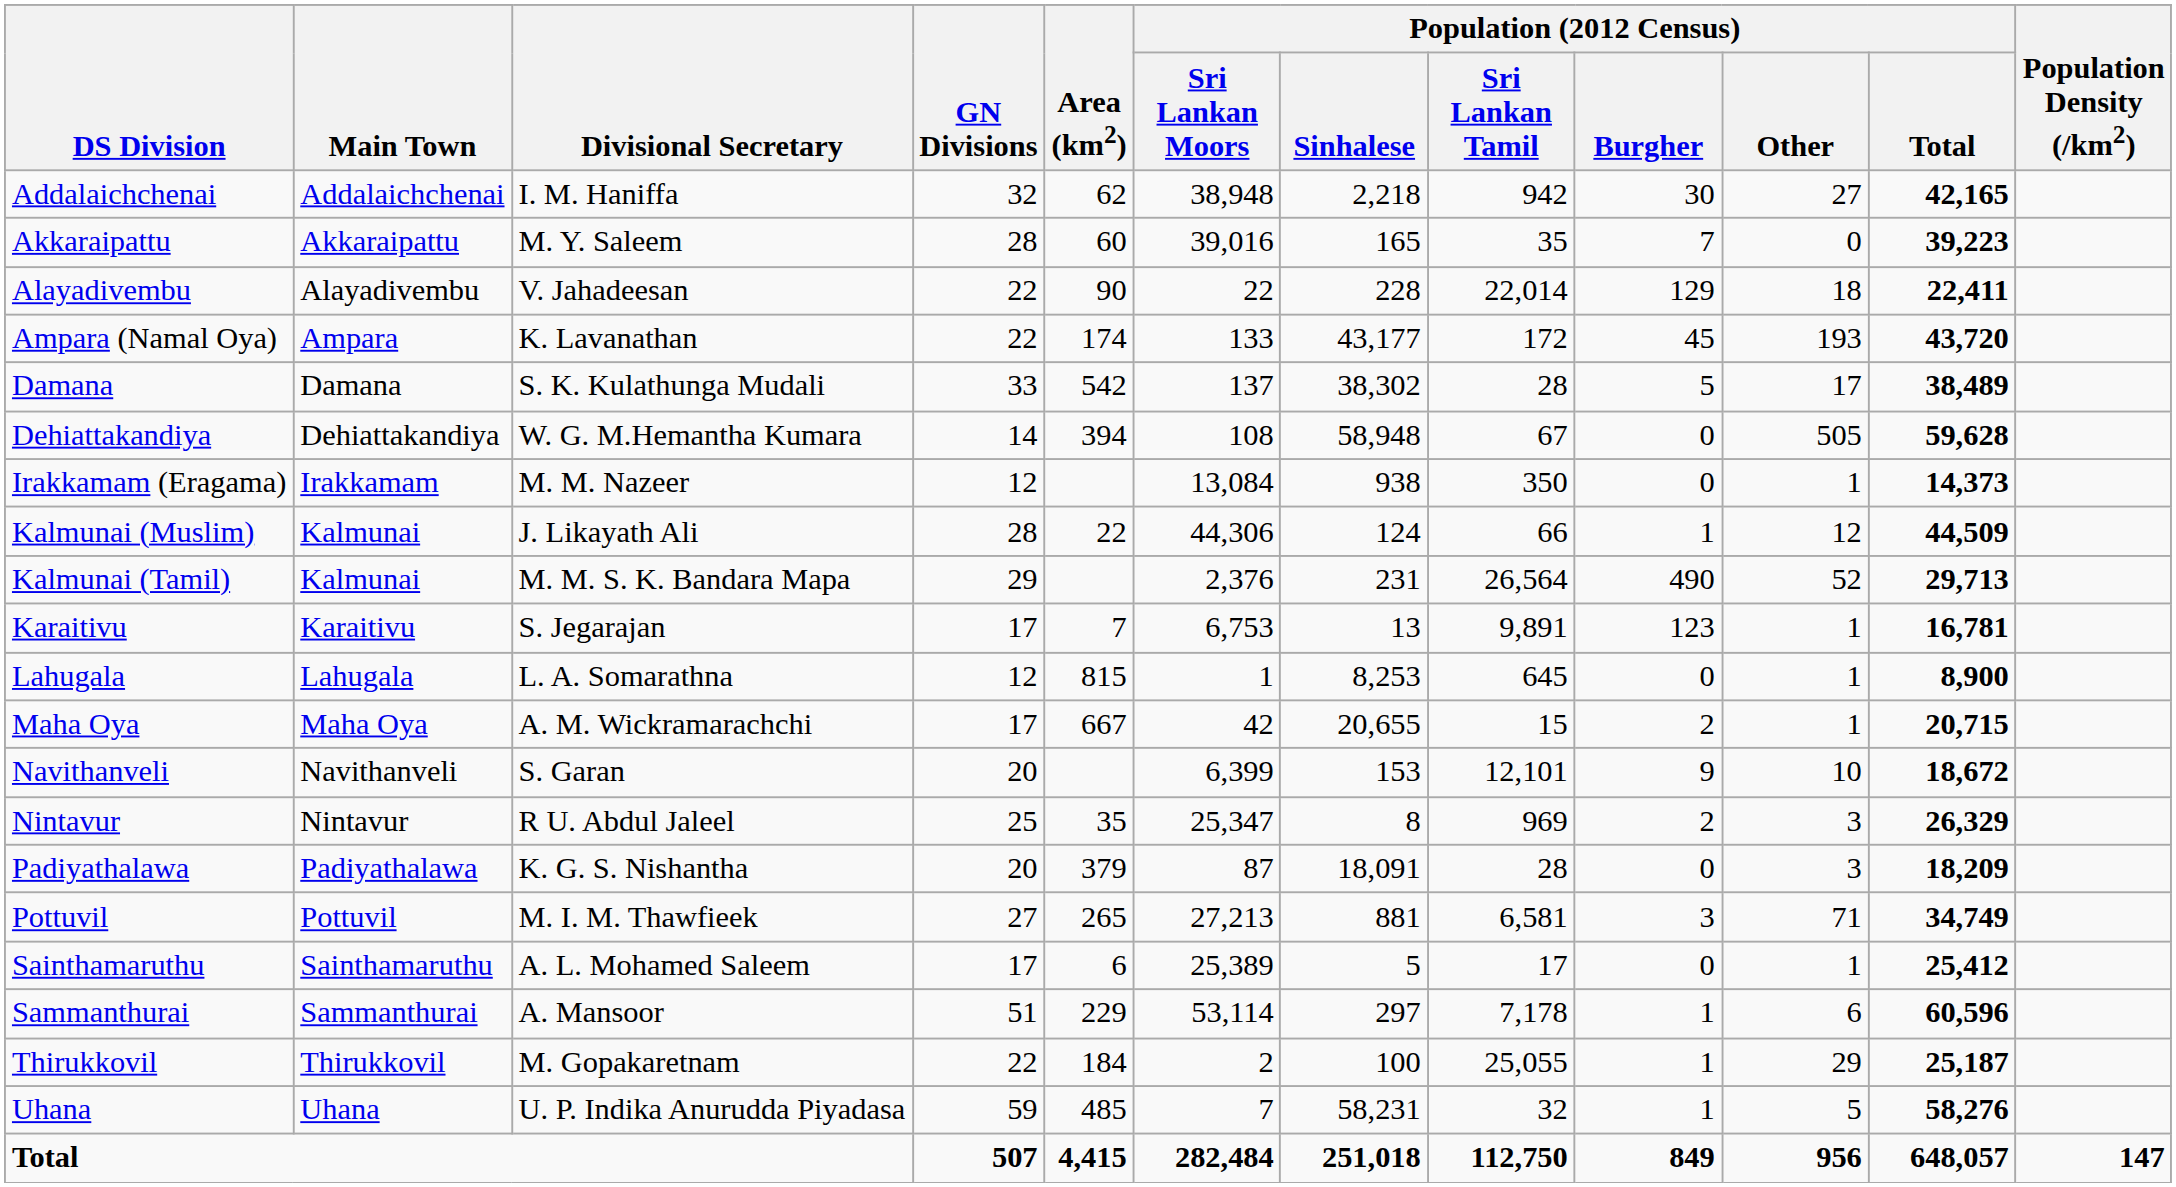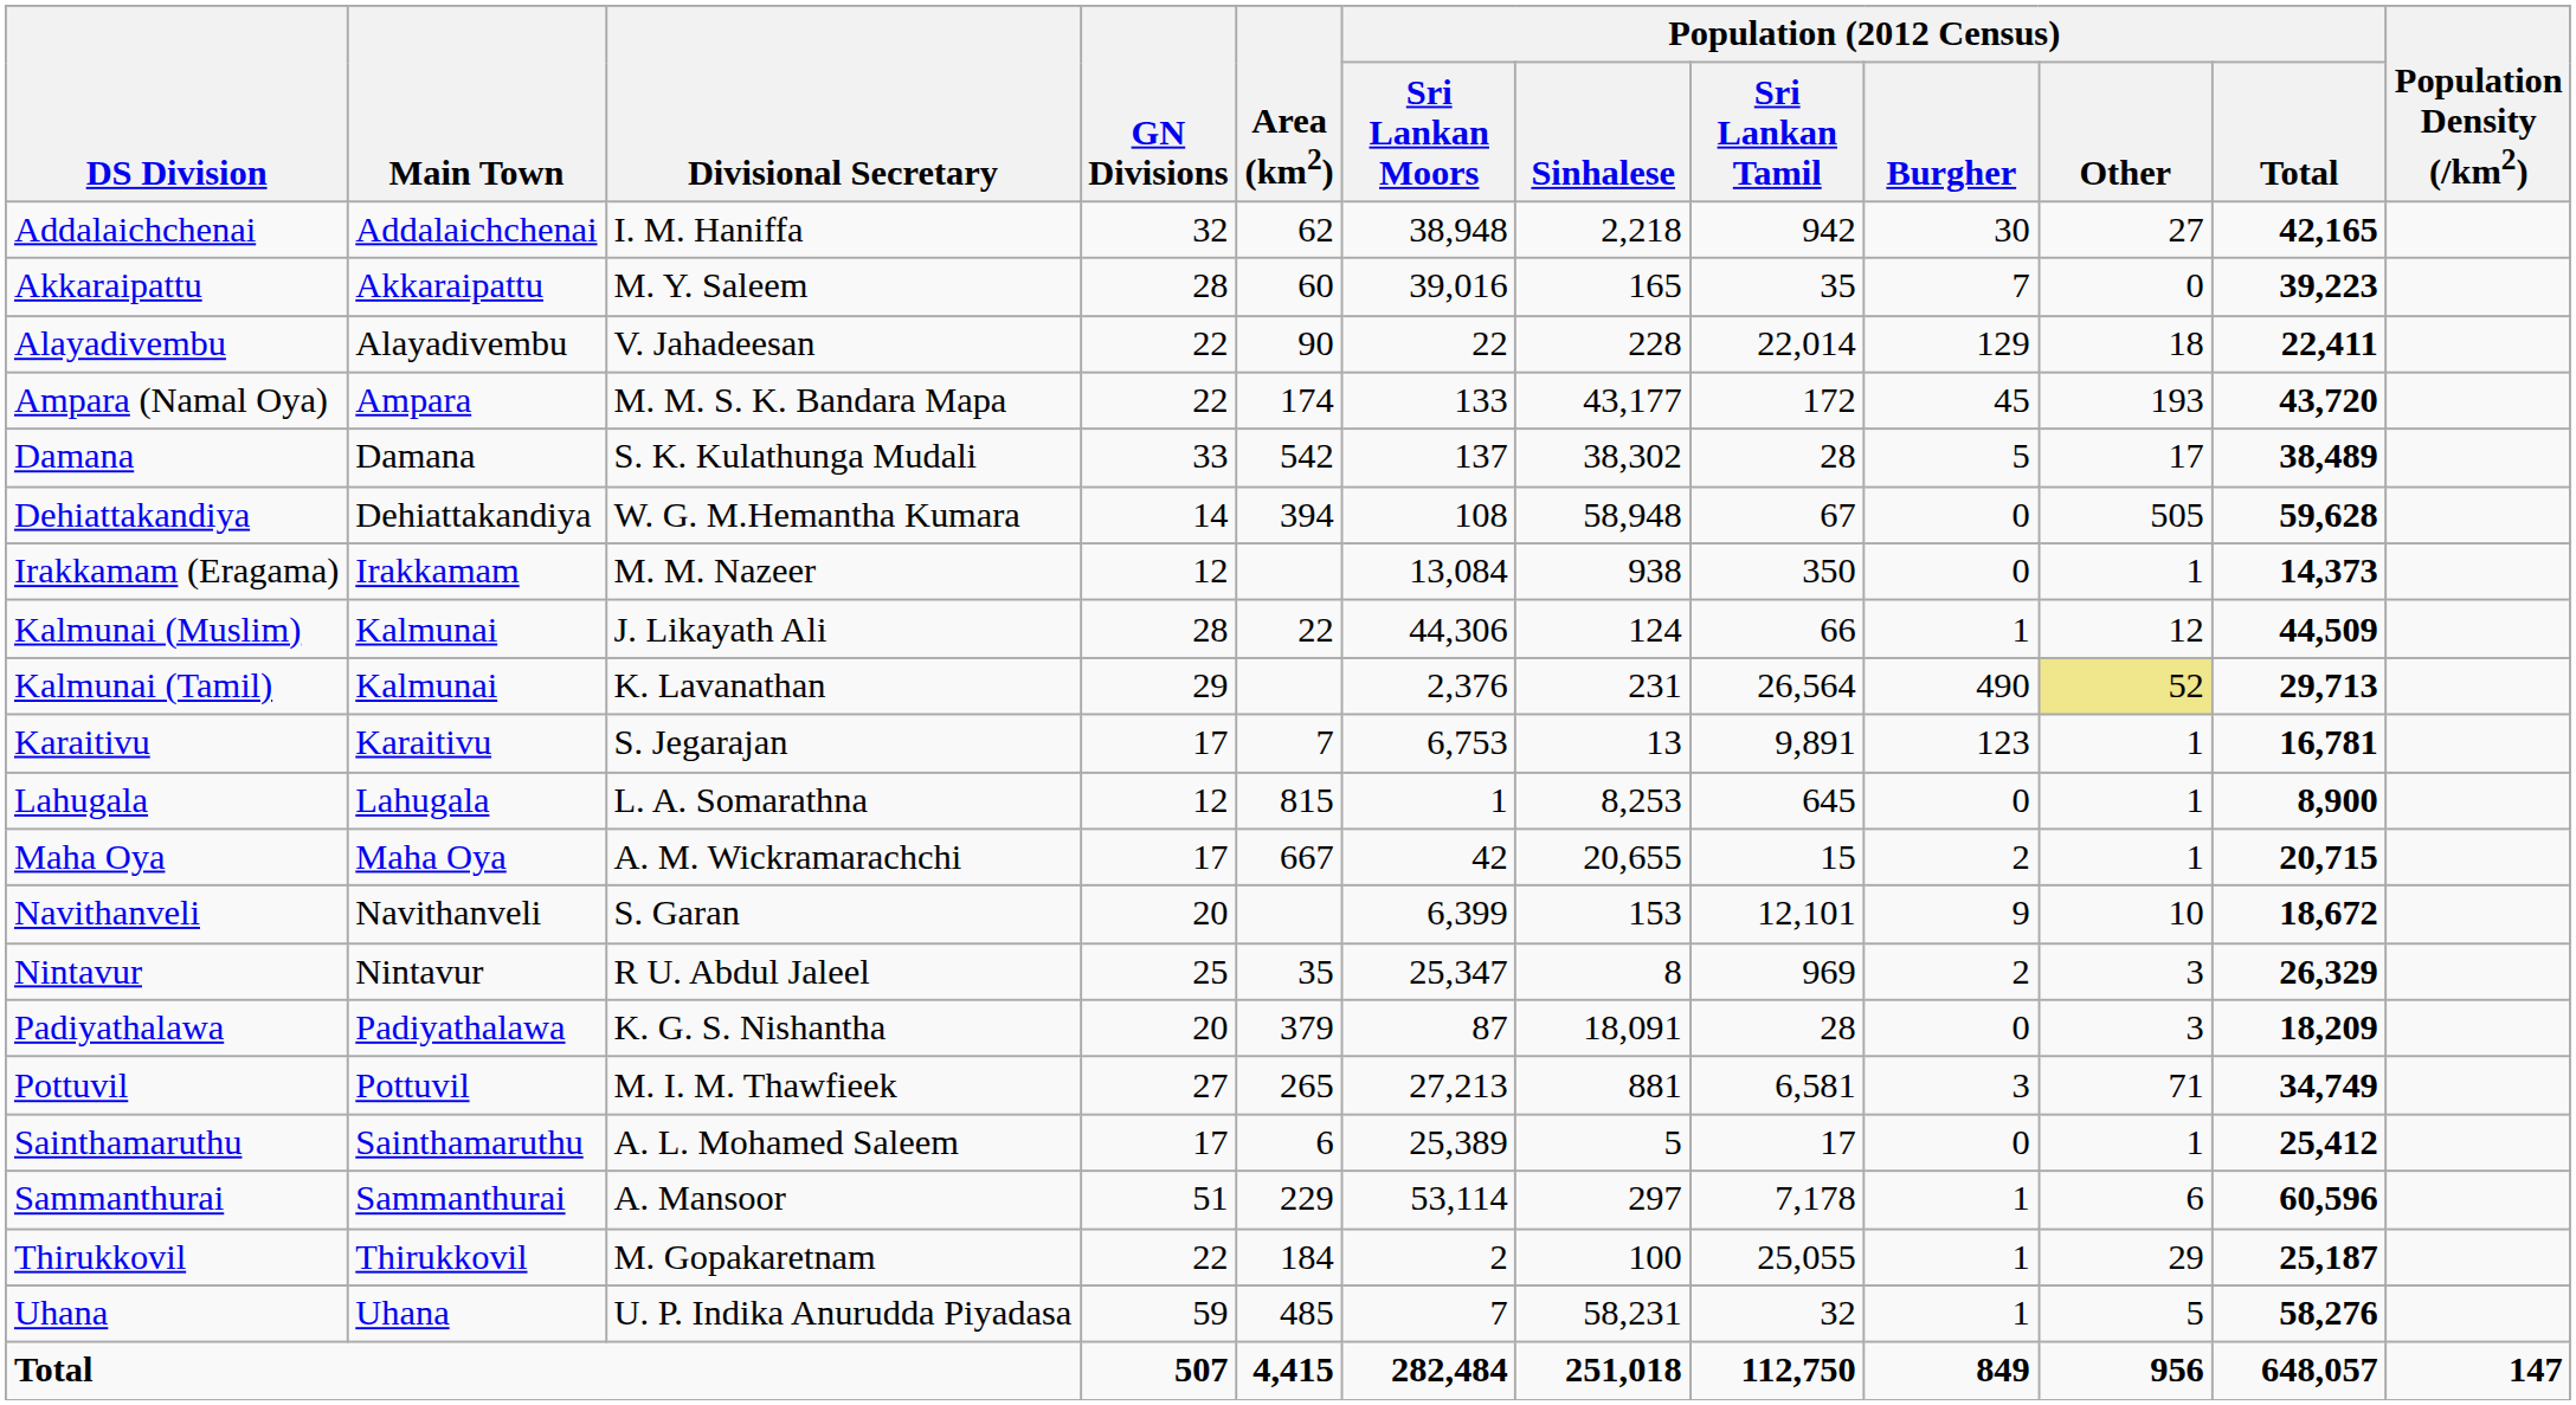 <table class="wikitable" border="1" style="text-align:right;">
 <tr>
 <th style="vertical-align:bottom;" rowspan=2><a href='#'>DS Division</a></th>
 <th style="vertical-align:bottom;" rowspan=2>Main Town</th>
 <th style="vertical-align:bottom;" rowspan=2>Divisional Secretary</th>
 <th style="vertical-align:bottom;" rowspan=2><a href='#'>GN</a><br>Divisions<br></th>
 <th style="vertical-align:bottom;" rowspan=2>Area<br>(km<sup>2</sup>)<br></th>
 <th colspan=6>Population (2012 Census)</th>
 <th style="vertical-align:bottom;" rowspan=2>Population<br>Density<br>(/km<sup>2</sup>)</th>
 </tr>
 <tr>
 <th style="vertical-align:bottom; width:70px;"><a href='#'>Sri Lankan Moors</a></th>
 <th style="vertical-align:bottom; width:70px;"><a href='#'>Sinhalese</a></th>
 <th style="width:70px;"><a href='#'>Sri Lankan<br>Tamil</a></th>
 <th style="vertical-align:bottom; width:70px;"><a href='#'>Burgher</a></th>
 <th style="vertical-align:bottom; width:70px;">Other</th>
 <th style="vertical-align:bottom; width:70px;">Total</th>
 </tr>
 <tr>
 <td align=left><a href='#'>Addalaichchenai</a></td>
 <td align=left><a href='#'>Addalaichchenai</a></td>
 <td align=left>I. M. Haniffa</td>
 <td>32</td>
 <td>62</td>
 <td>38,948</td>
 <td>2,218</td>
 <td>942</td>
 <td>30</td>
 <td>27</td>
 <td><strong>42,165</strong></td>
 <td></td>
 </tr>
 <tr>
 <td align=left><a href='#'>Akkaraipattu</a></td>
 <td align=left><a href='#'>Akkaraipattu</a></td>
 <td align=left>M. Y. Saleem</td>
 <td>28</td>
 <td>60</td>
 <td>39,016</td>
 <td>165</td>
 <td>35</td>
 <td>7</td>
 <td>0</td>
 <td><strong>39,223</strong></td>
 <td></td>
 </tr>
 <tr>
 <td align=left><a href='#'>Alayadivembu</a></td>
 <td align=left>Alayadivembu</td>
 <td align=left>V. Jahadeesan</td>
 <td>22</td>
 <td>90</td>
 <td>22</td>
 <td>228</td>
 <td>22,014</td>
 <td>129</td>
 <td>18</td>
 <td><strong>22,411</strong></td>
 <td></td>
 </tr>
 <tr>
 <td align=left><a href='#'>Ampara</a> (Namal Oya)</td>
 <td align=left><a href='#'>Ampara</a></td>
-<td align=left>K. Lavanathan</td>
+<td align=left>M. M. S. K. Bandara Mapa</td>
 <td>22</td>
 <td>174</td>
 <td>133</td>
 <td>43,177</td>
 <td>172</td>
 <td>45</td>
 <td>193</td>
 <td><strong>43,720</strong></td>
 <td></td>
 </tr>
 <tr>
 <td align=left><a href='#'>Damana</a></td>
 <td align=left>Damana</td>
 <td align=left>S. K. Kulathunga Mudali</td>
 <td>33</td>
 <td>542</td>
 <td>137</td>
 <td>38,302</td>
 <td>28</td>
 <td>5</td>
 <td>17</td>
 <td><strong>38,489</strong></td>
 <td></td>
 </tr>
 <tr>
 <td align=left><a href='#'>Dehiattakandiya</a></td>
 <td align=left>Dehiattakandiya</td>
 <td align=left>W. G. M.Hemantha Kumara</td>
 <td>14</td>
 <td>394</td>
 <td>108</td>
 <td>58,948</td>
 <td>67</td>
 <td>0</td>
 <td>505</td>
 <td><strong>59,628</strong></td>
 <td></td>
 </tr>
 <tr>
 <td align=left><a href='#'>Irakkamam</a> (Eragama)</td>
 <td align=left><a href='#'>Irakkamam</a></td>
 <td align=left>M. M. Nazeer</td>
 <td>12</td>
 <td></td>
 <td>13,084</td>
 <td>938</td>
 <td>350</td>
 <td>0</td>
 <td>1</td>
 <td><strong>14,373</strong></td>
 <td></td>
 </tr>
 <tr>
 <td align=left><a href='#'>Kalmunai (Muslim)</a></td>
 <td align=left><a href='#'>Kalmunai</a></td>
 <td align=left>J. Likayath Ali</td>
 <td>28</td>
 <td>22</td>
 <td>44,306</td>
 <td>124</td>
 <td>66</td>
 <td>1</td>
 <td>12</td>
 <td><strong>44,509</strong></td>
 <td></td>
 </tr>
 <tr>
 <td align=left><a href='#'>Kalmunai (Tamil)</a></td>
 <td align=left><a href='#'>Kalmunai</a></td>
-<td align=left>M. M. S. K. Bandara Mapa</td>
+<td align=left>K. Lavanathan</td>
 <td>29</td>
 <td></td>
 <td>2,376</td>
 <td>231</td>
 <td>26,564</td>
 <td>490</td>
-<td>52</td>
+<td style="background: khaki;">52</td>
 <td><strong>29,713</strong></td>
 <td></td>
 </tr>
 <tr>
 <td align=left><a href='#'>Karaitivu</a></td>
 <td align=left><a href='#'>Karaitivu</a></td>
 <td align=left>S. Jegarajan</td>
 <td>17</td>
 <td>7</td>
 <td>6,753</td>
 <td>13</td>
 <td>9,891</td>
 <td>123</td>
 <td>1</td>
 <td><strong>16,781</strong></td>
 <td></td>
 </tr>
 <tr>
 <td align=left><a href='#'>Lahugala</a></td>
 <td align=left><a href='#'>Lahugala</a></td>
 <td align=left>L. A. Somarathna</td>
 <td>12</td>
 <td>815</td>
 <td>1</td>
 <td>8,253</td>
 <td>645</td>
 <td>0</td>
 <td>1</td>
 <td><strong>8,900</strong></td>
 <td></td>
 </tr>
 <tr>
 <td align=left><a href='#'>Maha Oya</a></td>
 <td align=left><a href='#'>Maha Oya</a></td>
 <td align=left>A. M. Wickramarachchi</td>
 <td>17</td>
 <td>667</td>
 <td>42</td>
 <td>20,655</td>
 <td>15</td>
 <td>2</td>
 <td>1</td>
 <td><strong>20,715</strong></td>
 <td></td>
 </tr>
 <tr>
 <td align=left><a href='#'>Navithanveli</a></td>
 <td align=left>Navithanveli</td>
 <td align=left>S. Garan</td>
 <td>20</td>
 <td></td>
 <td>6,399</td>
 <td>153</td>
 <td>12,101</td>
 <td>9</td>
 <td>10</td>
 <td><strong>18,672</strong></td>
 <td></td>
 </tr>
 <tr>
 <td align=left><a href='#'>Nintavur</a></td>
 <td align=left>Nintavur</td>
 <td align=left>R U. Abdul Jaleel</td>
 <td>25</td>
 <td>35</td>
 <td>25,347</td>
 <td>8</td>
 <td>969</td>
 <td>2</td>
 <td>3</td>
 <td><strong>26,329</strong></td>
 <td></td>
 </tr>
 <tr>
 <td align=left><a href='#'>Padiyathalawa</a></td>
 <td align=left><a href='#'>Padiyathalawa</a></td>
 <td align=left>K. G. S. Nishantha</td>
 <td>20</td>
 <td>379</td>
 <td>87</td>
 <td>18,091</td>
 <td>28</td>
 <td>0</td>
 <td>3</td>
 <td><strong>18,209</strong></td>
 <td></td>
 </tr>
 <tr>
 <td align=left><a href='#'>Pottuvil</a></td>
 <td align=left><a href='#'>Pottuvil</a></td>
 <td align=left>M. I. M. Thawfieek</td>
 <td>27</td>
 <td>265</td>
 <td>27,213</td>
 <td>881</td>
 <td>6,581</td>
 <td>3</td>
 <td>71</td>
 <td><strong>34,749</strong></td>
 <td></td>
 </tr>
 <tr>
 <td align=left><a href='#'>Sainthamaruthu</a></td>
 <td align=left><a href='#'>Sainthamaruthu</a></td>
 <td align=left>A. L. Mohamed Saleem</td>
 <td>17</td>
 <td>6</td>
 <td>25,389</td>
 <td>5</td>
 <td>17</td>
 <td>0</td>
 <td>1</td>
 <td><strong>25,412</strong></td>
 <td></td>
 </tr>
 <tr>
 <td align=left><a href='#'>Sammanthurai</a></td>
 <td align=left><a href='#'>Sammanthurai</a></td>
 <td align=left>A. Mansoor</td>
 <td>51</td>
 <td>229</td>
 <td>53,114</td>
 <td>297</td>
 <td>7,178</td>
 <td>1</td>
 <td>6</td>
 <td><strong>60,596</strong></td>
 <td></td>
 </tr>
 <tr>
 <td align=left><a href='#'>Thirukkovil</a></td>
 <td align=left><a href='#'>Thirukkovil</a></td>
 <td align=left>M. Gopakaretnam</td>
 <td>22</td>
 <td>184</td>
 <td>2</td>
 <td>100</td>
 <td>25,055</td>
 <td>1</td>
 <td>29</td>
 <td><strong>25,187</strong></td>
 <td></td>
 </tr>
 <tr>
 <td align=left><a href='#'>Uhana</a></td>
 <td align=left><a href='#'>Uhana</a></td>
 <td align=left>U. P. Indika Anurudda Piyadasa</td>
 <td>59</td>
 <td>485</td>
 <td>7</td>
 <td>58,231</td>
 <td>32</td>
 <td>1</td>
 <td>5</td>
 <td><strong>58,276</strong></td>
 <td></td>
 </tr>
 <tr style="font-weight:bold">
 <td align=left colspan=3>Total</td>
 <td>507</td>
 <td>4,415</td>
 <td>282,484</td>
 <td>251,018</td>
 <td>112,750</td>
 <td>849</td>
 <td>956</td>
 <td>648,057</td>
 <td>147</td>
 </tr>
 </table>
